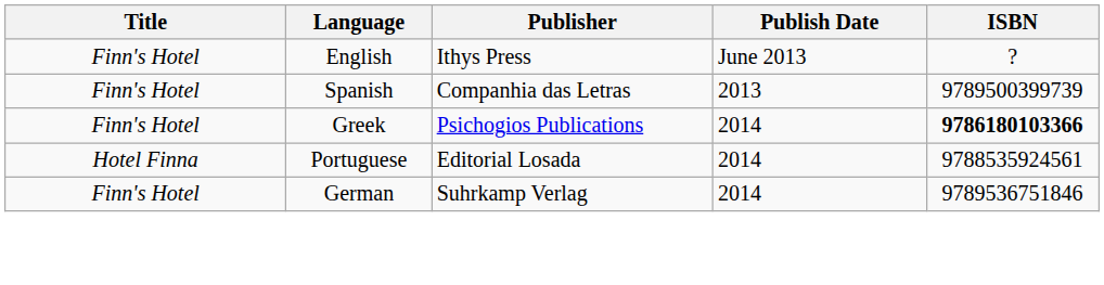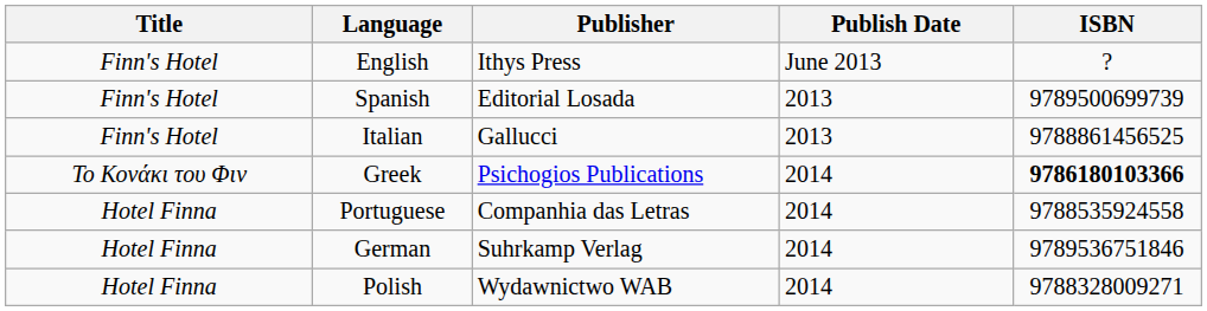 <table class=wikitable style="text-align:center">
 <tr>
 <th width=200>Title</th>
 <th width=100>Language</th>
 <th width=200>Publisher</th>
 <th width=150>Publish Date</th>
 <th width=120>ISBN</th>
 </tr>
 <tr>
 <td><em>Finn's Hotel</em></td>
 <td>English</td>
 <td align=left>Ithys Press</td>
 <td align=left>June 2013</td>
 <td>?</td>
 </tr>
 <tr>
 <td><em>Finn's Hotel</em></td>
 <td>Spanish</td>
-<td align=left>Companhia das Letras</td>
+<td align=left>Editorial Losada</td>
 <td align=left>2013</td>
-<td>9789500399739</td>
+<td>9789500699739</td>
 </tr>
 <tr>
 <td><em>Finn's Hotel</em></td>
+<td>Italian</td>
+<td align=left>Gallucci</td>
+<td align=left>2013</td>
+<td>9788861456525</td>
+</tr>
+<tr>
+<td><em>Το Κονάκι του Φιν</em></td>
 <td>Greek</td>
 <td align=left><a href='#'>Psichogios Publications</a></td>
 <td align=left>2014</td>
 <td><strong>9786180103366</strong></td>
 </tr>
 <tr>
 <td><em>Hotel Finna</em></td>
 <td>Portuguese</td>
-<td align=left>Editorial Losada</td>
+<td align=left>Companhia das Letras</td>
 <td align=left>2014</td>
-<td>9788535924561</td>
+<td>9788535924558</td>
 </tr>
 <tr>
-<td><em>Finn's Hotel</em></td>
+<td><em>Hotel Finna</em></td>
 <td>German</td>
 <td align=left>Suhrkamp Verlag</td>
 <td align=left>2014</td>
 <td>9789536751846</td>
 </tr>
+<tr>
+<td><em>Hotel Finna</em></td>
+<td>Polish</td>
+<td align=left>Wydawnictwo WAB</td>
+<td align=left>2014</td>
+<td>9788328009271</td>
+</tr>
 </table>
